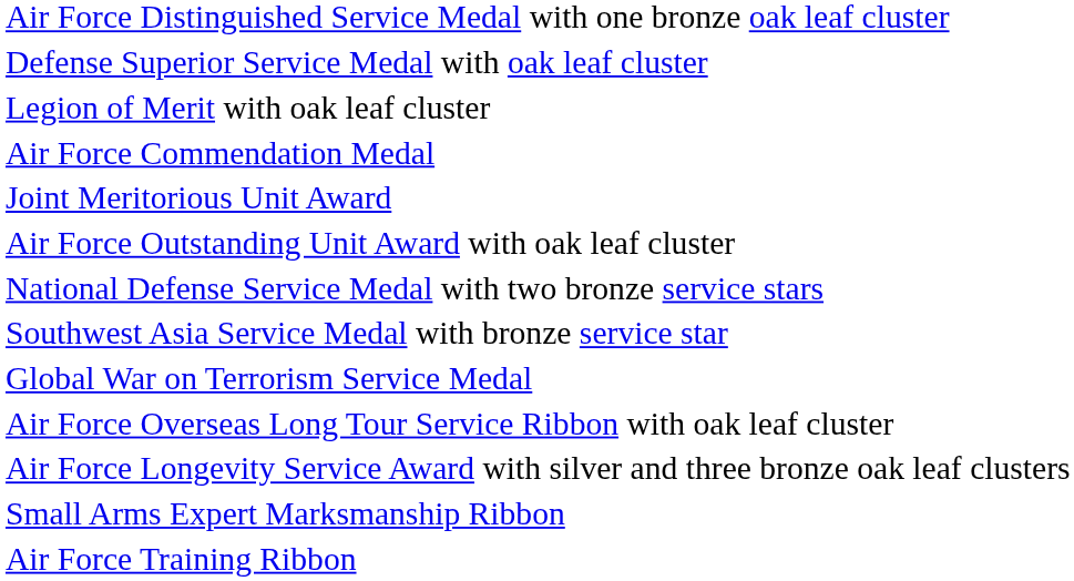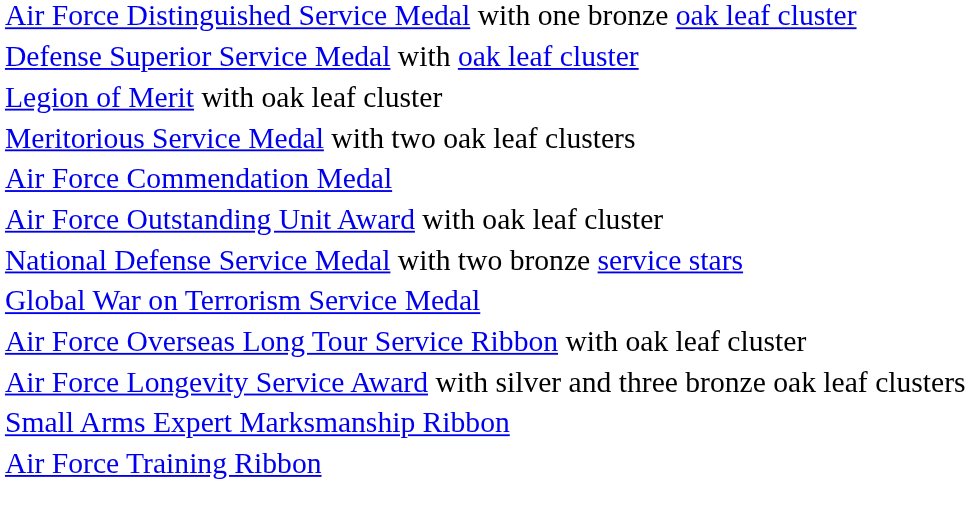 <table>
 <tr>
 <td></td>
 <td><a href='#'>Air Force Distinguished Service Medal</a> with one bronze <a href='#'>oak leaf cluster</a></td>
 </tr>
 <tr>
 <td></td>
 <td><a href='#'>Defense Superior Service Medal</a> with <a href='#'>oak leaf cluster</a></td>
 </tr>
 <tr>
 <td></td>
 <td><a href='#'>Legion of Merit</a> with oak leaf cluster</td>
 </tr>
 <tr>
 <td></td>
-<td><a href='#'>Air Force Commendation Medal</a></td>
+<td><a href='#'>Meritorious Service Medal</a> with two oak leaf clusters</td>
 </tr>
 <tr>
 <td></td>
-<td><a href='#'>Joint Meritorious Unit Award</a></td>
+<td><a href='#'>Air Force Commendation Medal</a></td>
 </tr>
 <tr>
 <td></td>
 <td><a href='#'>Air Force Outstanding Unit Award</a> with oak leaf cluster</td>
 </tr>
 <tr>
 <td></td>
 <td><a href='#'>National Defense Service Medal</a> with two bronze <a href='#'>service stars</a></td>
-</tr>
-<tr>
-<td></td>
-<td><a href='#'>Southwest Asia Service Medal</a> with bronze <a href='#'>service star</a></td>
 </tr>
 <tr>
 <td></td>
 <td><a href='#'>Global War on Terrorism Service Medal</a></td>
 </tr>
 <tr>
 <td></td>
 <td><a href='#'>Air Force Overseas Long Tour Service Ribbon</a> with oak leaf cluster</td>
 </tr>
 <tr>
 <td></td>
 <td><a href='#'>Air Force Longevity Service Award</a> with silver and three bronze oak leaf clusters</td>
 </tr>
 <tr>
 <td></td>
 <td><a href='#'>Small Arms Expert Marksmanship Ribbon</a></td>
 </tr>
 <tr>
 <td></td>
 <td><a href='#'>Air Force Training Ribbon</a></td>
 </tr>
 </table>
